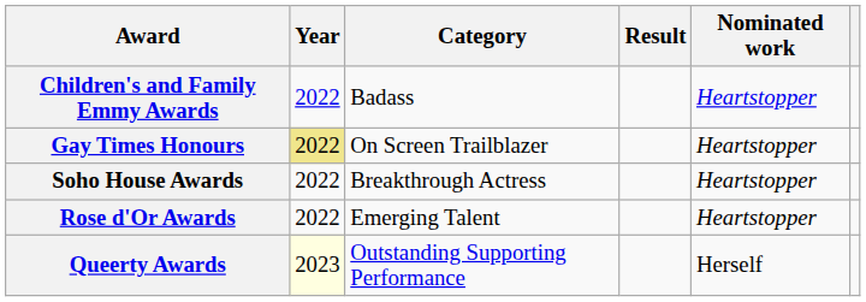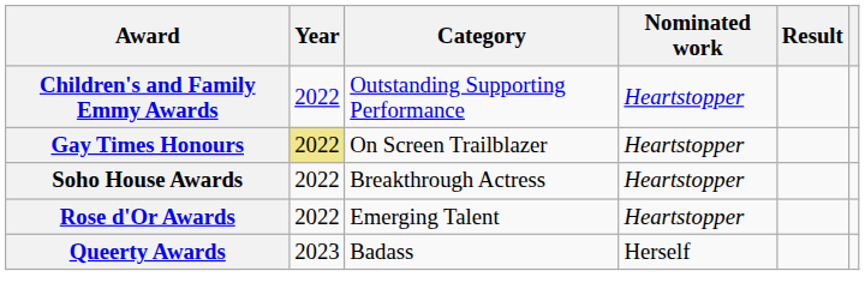 <table class="wikitable plainrowheaders sortable">
 <tr>
 <th scope="col">Award</th>
 <th scope="col">Year</th>
 <th scope="col">Category</th>
+<th scope="col">Nominated work</th>
 <th scope="col">Result</th>
-<th scope="col">Nominated work</th>
 <th scope="col" class="unsortable"></th>
 </tr>
 <tr>
 <th scope="row"><a href='#'>Children's and Family Emmy Awards</a></th>
 <td><a href='#'>2022</a></td>
-<td>Badass</td>
+<td><a href='#'>Outstanding Supporting Performance</a></td>
+<td><em><a href='#'>Heartstopper</a></em></td>
 <td></td>
-<td><em><a href='#'>Heartstopper</a></em></td>
 <td style="text-align:center"></td>
 </tr>
 <tr>
 <th scope="row"><a href='#'>Gay Times Honours</a></th>
 <td style="background: khaki;">2022</td>
 <td>On Screen Trailblazer</td>
+<td><em>Heartstopper</em></td>
 <td></td>
-<td><em>Heartstopper</em></td>
 <td style="text-align:center"></td>
 </tr>
 <tr>
 <th scope="row">Soho House Awards</th>
 <td>2022</td>
 <td>Breakthrough Actress</td>
+<td><em>Heartstopper</em></td>
 <td></td>
-<td><em>Heartstopper</em></td>
 <td style="text-align:center"></td>
 </tr>
 <tr>
 <th scope="row"><a href='#'>Rose d'Or Awards</a></th>
 <td>2022</td>
 <td>Emerging Talent</td>
+<td><em>Heartstopper</em></td>
 <td></td>
-<td><em>Heartstopper</em></td>
 <td style="text-align:center"></td>
 </tr>
 <tr>
 <th scope="row"><a href='#'>Queerty Awards</a></th>
-<td style="background: lightyellow;">2023</td>
-<td><a href='#'>Outstanding Supporting Performance</a></td>
+<td>2023</td>
+<td>Badass</td>
+<td>Herself</td>
 <td></td>
-<td>Herself</td>
 <td style="text-align:center"></td>
 </tr>
 </table>
